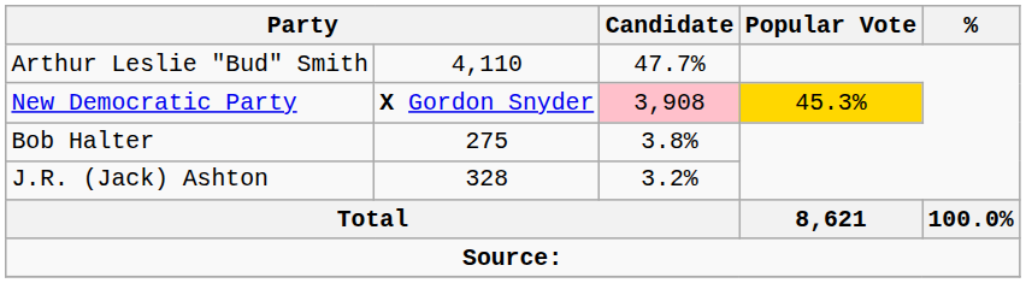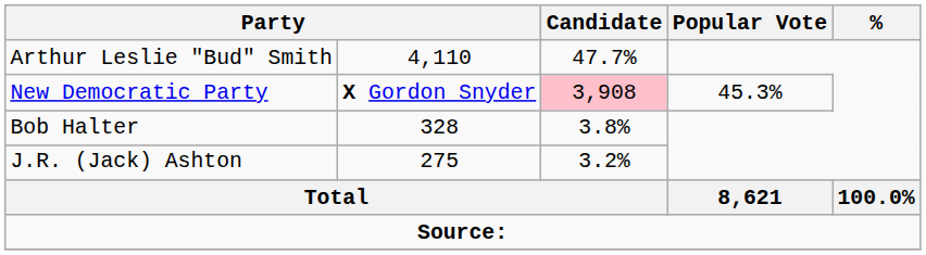 <table class="wikitable">
 <tr>
 <th colspan="2">Party</th>
 <th>Candidate</th>
 <th>Popular Vote</th>
 <th>%</th>
 </tr>
 <tr>
 <td> Arthur Leslie "Bud" Smith</td>
 <td align=center>4,110</td>
 <td align=center>47.7%</td>
 </tr>
 <tr>
 <td><a href='#'>New Democratic Party</a></td>
 <td><strong>X</strong> <a href='#'>Gordon Snyder</a></td>
 <td align=center style="background: pink;">3,908</td>
-<td align=center style="background: gold;">45.3%</td>
+<td align=center>45.3%</td>
 </tr>
 <tr>
 <td>Bob Halter</td>
-<td align=center>275</td>
+<td align=center>328</td>
 <td align=center>3.8%</td>
 </tr>
 <tr>
 <td>J.R. (Jack) Ashton</td>
-<td align=center>328</td>
+<td align=center>275</td>
 <td align=center>3.2%</td>
 </tr>
 <tr>
 <th colspan=3>Total</th>
 <th>8,621</th>
 <th>100.0%</th>
 </tr>
 <tr>
 <td align="center" colspan=5><strong>Source:</strong> </td>
 </tr>
 <tr>
 </tr>
 </table>
